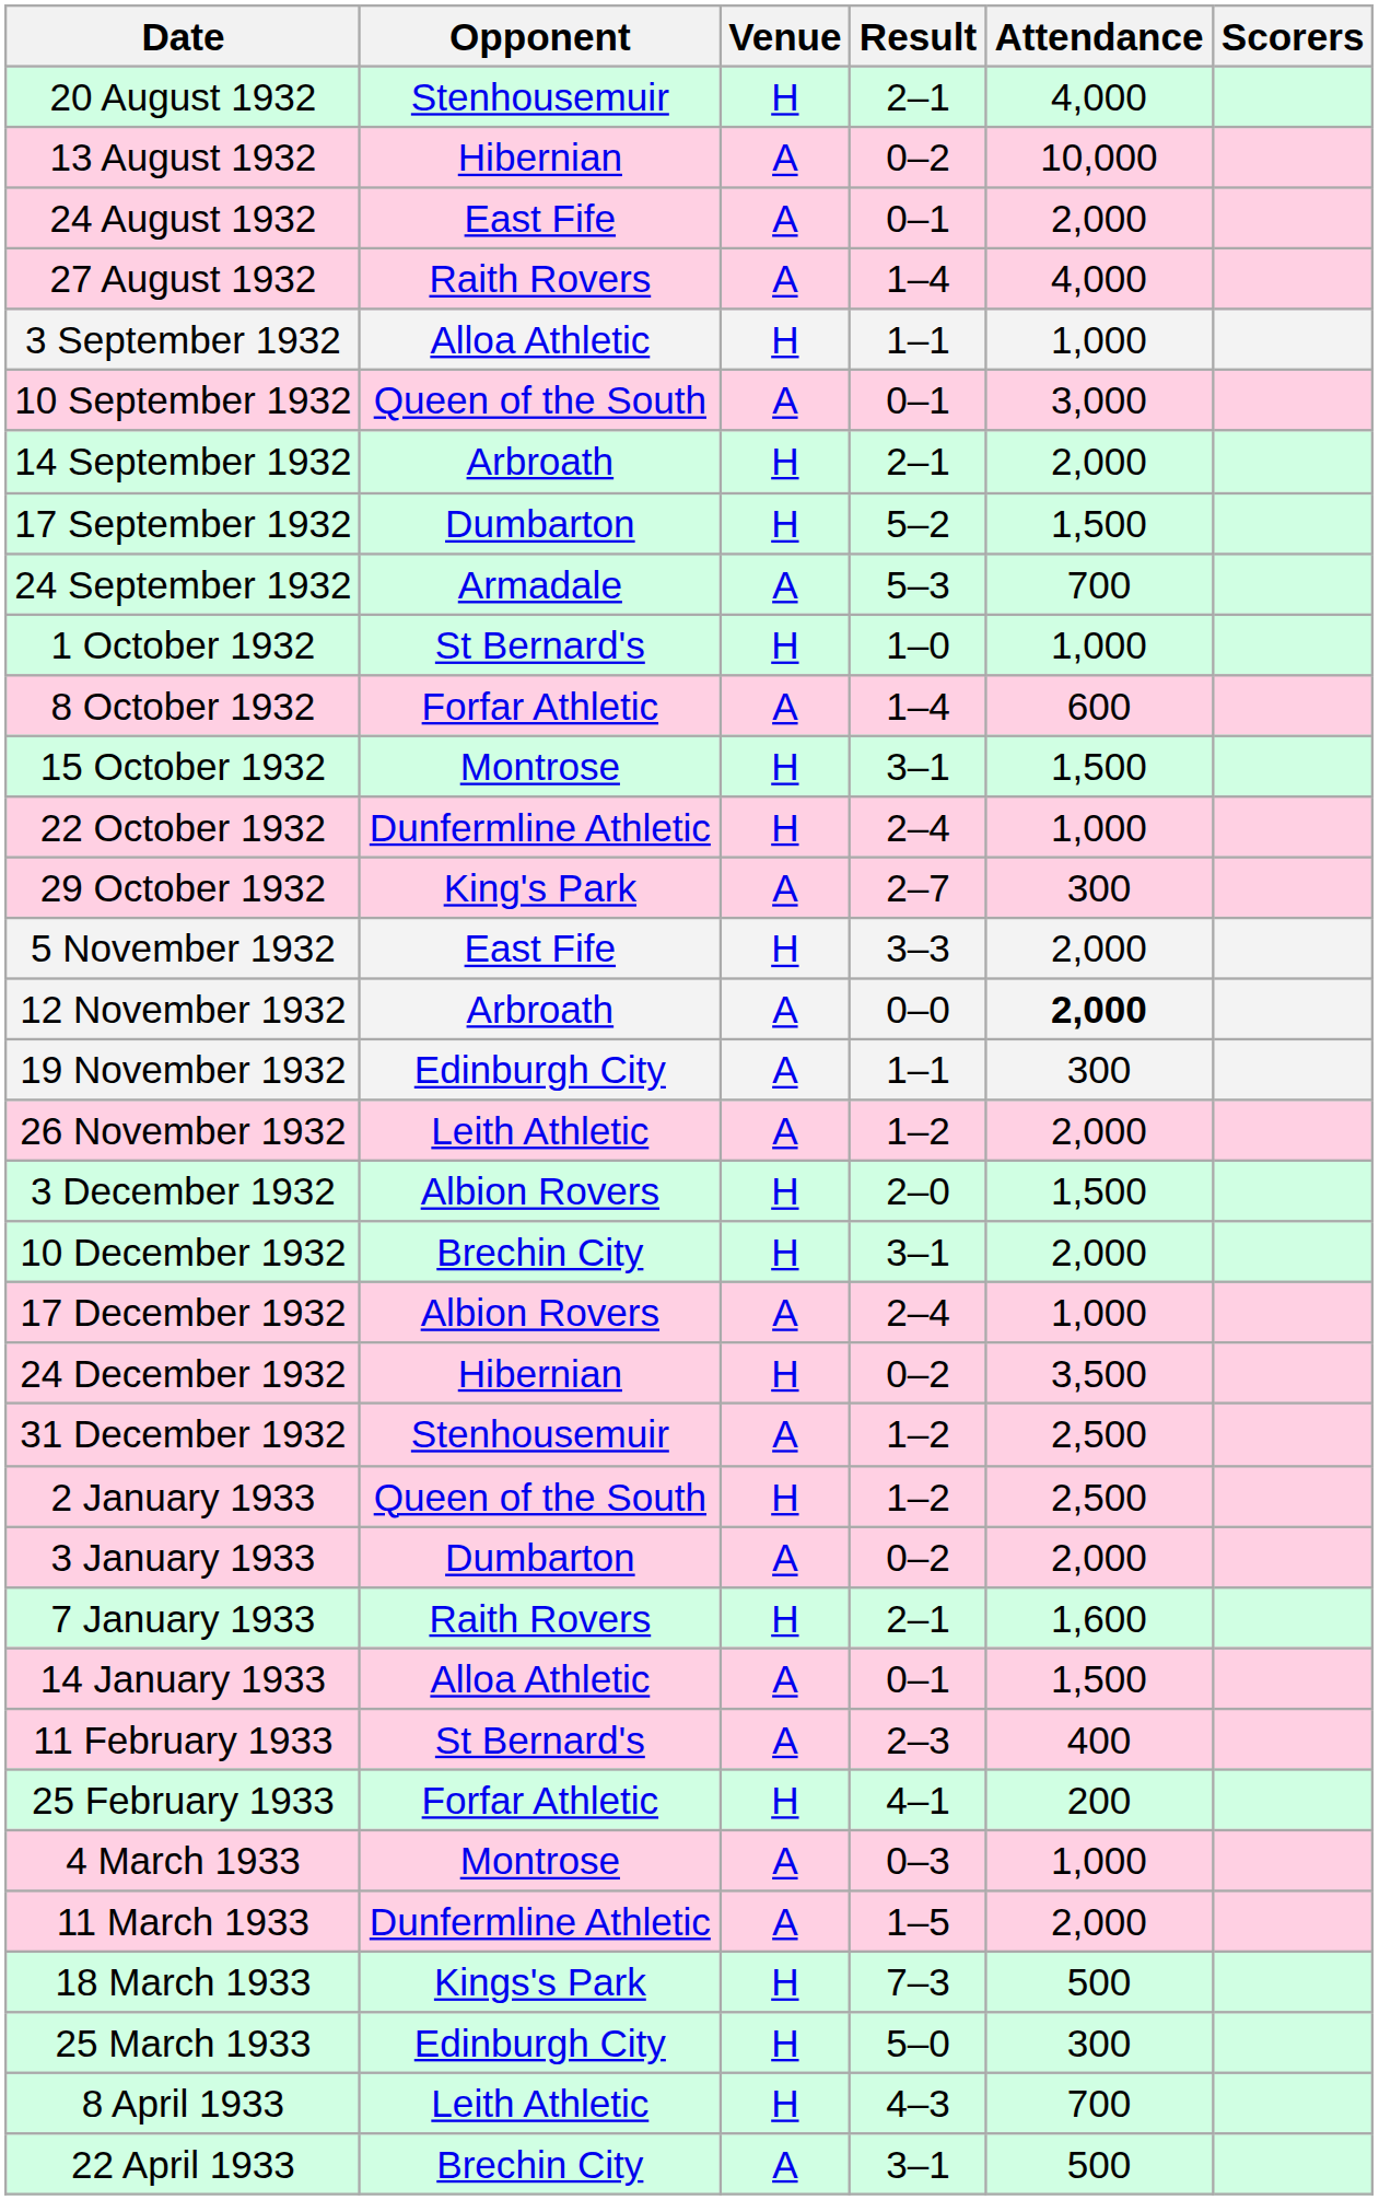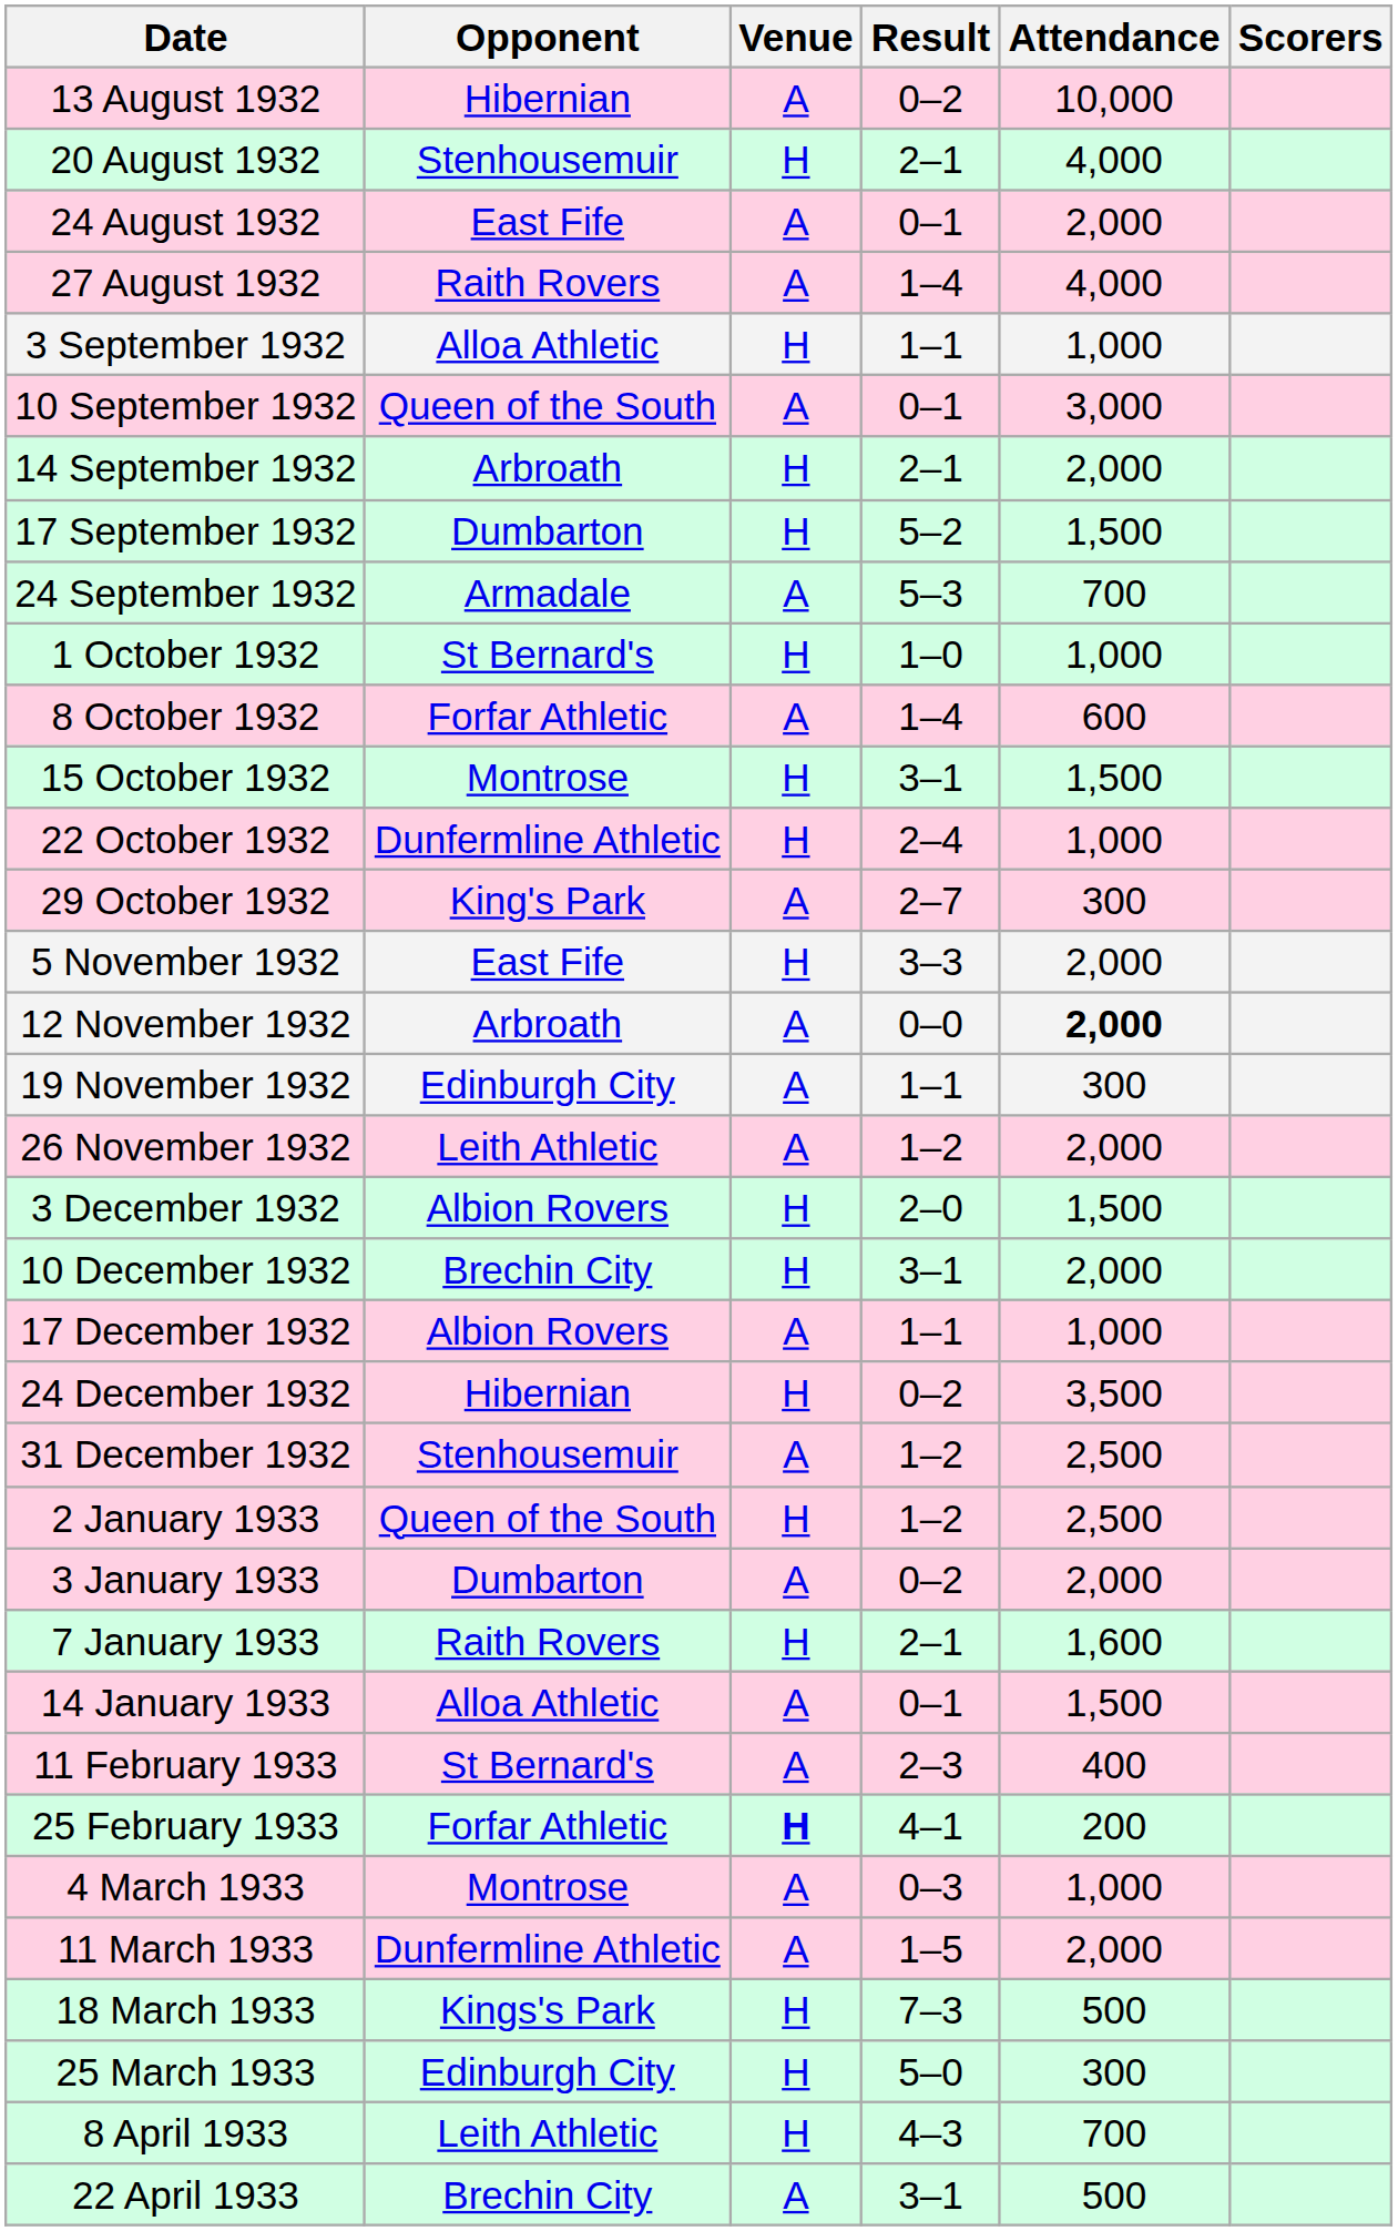 <table class="wikitable sortable" style="font-size:95%; text-align:center">
 <tr>
 <th>Date</th>
 <th>Opponent</th>
 <th>Venue</th>
 <th>Result</th>
 <th>Attendance</th>
 <th>Scorers</th>
 </tr>
+<tr bgcolor = "#ffd0e3">
+<td>13 August 1932</td>
+<td><a href='#'>Hibernian</a></td>
+<td><a href='#'>A</a></td>
+<td>0–2</td>
+<td>10,000</td>
+<td></td>
+</tr>
 <tr bgcolor = "#d0ffe3">
 <td>20 August 1932</td>
 <td><a href='#'>Stenhousemuir</a></td>
 <td><a href='#'>H</a></td>
 <td>2–1</td>
 <td>4,000</td>
-<td></td>
-</tr>
-<tr bgcolor = "#ffd0e3">
-<td>13 August 1932</td>
-<td><a href='#'>Hibernian</a></td>
-<td><a href='#'>A</a></td>
-<td>0–2</td>
-<td>10,000</td>
 <td></td>
 </tr>
 <tr bgcolor = "#ffd0e3">
 <td>24 August 1932</td>
 <td><a href='#'>East Fife</a></td>
 <td><a href='#'>A</a></td>
 <td>0–1</td>
 <td>2,000</td>
 <td></td>
 </tr>
 <tr bgcolor = "#ffd0e3">
 <td>27 August 1932</td>
 <td><a href='#'>Raith Rovers</a></td>
 <td><a href='#'>A</a></td>
 <td>1–4</td>
 <td>4,000</td>
 <td></td>
 </tr>
 <tr bgcolor = "#f3f3f3">
 <td>3 September 1932</td>
 <td><a href='#'>Alloa Athletic</a></td>
 <td><a href='#'>H</a></td>
 <td>1–1</td>
 <td>1,000</td>
 <td></td>
 </tr>
 <tr bgcolor = "#ffd0e3">
 <td>10 September 1932</td>
 <td><a href='#'>Queen of the South</a></td>
 <td><a href='#'>A</a></td>
 <td>0–1</td>
 <td>3,000</td>
 <td></td>
 </tr>
 <tr bgcolor = "#d0ffe3">
 <td>14 September 1932</td>
 <td><a href='#'>Arbroath</a></td>
 <td><a href='#'>H</a></td>
 <td>2–1</td>
 <td>2,000</td>
 <td></td>
 </tr>
 <tr bgcolor = "#d0ffe3">
 <td>17 September 1932</td>
 <td><a href='#'>Dumbarton</a></td>
 <td><a href='#'>H</a></td>
 <td>5–2</td>
 <td>1,500</td>
 <td></td>
 </tr>
 <tr bgcolor = "#d0ffe3">
 <td>24 September 1932</td>
 <td><a href='#'>Armadale</a></td>
 <td><a href='#'>A</a></td>
 <td>5–3</td>
 <td>700</td>
 <td></td>
 </tr>
 <tr bgcolor = "#d0ffe3">
 <td>1 October 1932</td>
 <td><a href='#'>St Bernard's</a></td>
 <td><a href='#'>H</a></td>
 <td>1–0</td>
 <td>1,000</td>
 <td></td>
 </tr>
 <tr bgcolor = "#ffd0e3">
 <td>8 October 1932</td>
 <td><a href='#'>Forfar Athletic</a></td>
 <td><a href='#'>A</a></td>
 <td>1–4</td>
 <td>600</td>
 <td></td>
 </tr>
 <tr bgcolor = "#d0ffe3">
 <td>15 October 1932</td>
 <td><a href='#'>Montrose</a></td>
 <td><a href='#'>H</a></td>
 <td>3–1</td>
 <td>1,500</td>
 <td></td>
 </tr>
 <tr bgcolor = "#ffd0e3">
 <td>22 October 1932</td>
 <td><a href='#'>Dunfermline Athletic</a></td>
 <td><a href='#'>H</a></td>
 <td>2–4</td>
 <td>1,000</td>
 <td></td>
 </tr>
 <tr bgcolor = "#ffd0e3">
 <td>29 October 1932</td>
 <td><a href='#'>King's Park</a></td>
 <td><a href='#'>A</a></td>
 <td>2–7</td>
 <td>300</td>
 <td></td>
 </tr>
 <tr bgcolor = "#f3f3f3">
 <td>5 November 1932</td>
 <td><a href='#'>East Fife</a></td>
 <td><a href='#'>H</a></td>
 <td>3–3</td>
 <td>2,000</td>
 <td></td>
 </tr>
 <tr bgcolor = "#f3f3f3">
 <td>12 November 1932</td>
 <td><a href='#'>Arbroath</a></td>
 <td><a href='#'>A</a></td>
 <td>0–0</td>
 <td><strong>2,000</strong></td>
 <td></td>
 </tr>
 <tr bgcolor = "#f3f3f3">
 <td>19 November 1932</td>
 <td><a href='#'>Edinburgh City</a></td>
 <td><a href='#'>A</a></td>
 <td>1–1</td>
 <td>300</td>
 <td></td>
 </tr>
 <tr bgcolor = "#ffd0e3">
 <td>26 November 1932</td>
 <td><a href='#'>Leith Athletic</a></td>
 <td><a href='#'>A</a></td>
 <td>1–2</td>
 <td>2,000</td>
 <td></td>
 </tr>
 <tr bgcolor = "#d0ffe3">
 <td>3 December 1932</td>
 <td><a href='#'>Albion Rovers</a></td>
 <td><a href='#'>H</a></td>
 <td>2–0</td>
 <td>1,500</td>
 <td></td>
 </tr>
 <tr bgcolor = "#d0ffe3">
 <td>10 December 1932</td>
 <td><a href='#'>Brechin City</a></td>
 <td><a href='#'>H</a></td>
 <td>3–1</td>
 <td>2,000</td>
 <td></td>
 </tr>
 <tr bgcolor = "#ffd0e3">
 <td>17 December 1932</td>
 <td><a href='#'>Albion Rovers</a></td>
 <td><a href='#'>A</a></td>
-<td>2–4</td>
+<td>1–1</td>
 <td>1,000</td>
 <td></td>
 </tr>
 <tr bgcolor = "#ffd0e3">
 <td>24 December 1932</td>
 <td><a href='#'>Hibernian</a></td>
 <td><a href='#'>H</a></td>
 <td>0–2</td>
 <td>3,500</td>
 <td></td>
 </tr>
 <tr bgcolor = "#ffd0e3">
 <td>31 December 1932</td>
 <td><a href='#'>Stenhousemuir</a></td>
 <td><a href='#'>A</a></td>
 <td>1–2</td>
 <td>2,500</td>
 <td></td>
 </tr>
 <tr bgcolor = "#ffd0e3">
 <td>2 January 1933</td>
 <td><a href='#'>Queen of the South</a></td>
 <td><a href='#'>H</a></td>
 <td>1–2</td>
 <td>2,500</td>
 <td></td>
 </tr>
 <tr bgcolor = "#ffd0e3">
 <td>3 January 1933</td>
 <td><a href='#'>Dumbarton</a></td>
 <td><a href='#'>A</a></td>
 <td>0–2</td>
 <td>2,000</td>
 <td></td>
 </tr>
 <tr bgcolor = "#d0ffe3">
 <td>7 January 1933</td>
 <td><a href='#'>Raith Rovers</a></td>
 <td><a href='#'>H</a></td>
 <td>2–1</td>
 <td>1,600</td>
 <td></td>
 </tr>
 <tr bgcolor = "#ffd0e3">
 <td>14 January 1933</td>
 <td><a href='#'>Alloa Athletic</a></td>
 <td><a href='#'>A</a></td>
 <td>0–1</td>
 <td>1,500</td>
 <td></td>
 </tr>
 <tr bgcolor = "#ffd0e3">
 <td>11 February 1933</td>
 <td><a href='#'>St Bernard's</a></td>
 <td><a href='#'>A</a></td>
 <td>2–3</td>
 <td>400</td>
 <td></td>
 </tr>
 <tr bgcolor = "#d0ffe3">
 <td>25 February 1933</td>
 <td><a href='#'>Forfar Athletic</a></td>
-<td><a href='#'>H</a></td>
+<td><strong><a href='#'>H</a></strong></td>
 <td>4–1</td>
 <td>200</td>
 <td></td>
 </tr>
 <tr bgcolor = "#ffd0e3">
 <td>4 March 1933</td>
 <td><a href='#'>Montrose</a></td>
 <td><a href='#'>A</a></td>
 <td>0–3</td>
 <td>1,000</td>
 <td></td>
 </tr>
 <tr bgcolor = "#ffd0e3">
 <td>11 March 1933</td>
 <td><a href='#'>Dunfermline Athletic</a></td>
 <td><a href='#'>A</a></td>
 <td>1–5</td>
 <td>2,000</td>
 <td></td>
 </tr>
 <tr bgcolor = "#d0ffe3">
 <td>18 March 1933</td>
 <td><a href='#'>Kings's Park</a></td>
 <td><a href='#'>H</a></td>
 <td>7–3</td>
 <td>500</td>
 <td></td>
 </tr>
 <tr bgcolor = "#d0ffe3">
 <td>25 March 1933</td>
 <td><a href='#'>Edinburgh City</a></td>
 <td><a href='#'>H</a></td>
 <td>5–0</td>
 <td>300</td>
 <td></td>
 </tr>
 <tr bgcolor = "#d0ffe3">
 <td>8 April 1933</td>
 <td><a href='#'>Leith Athletic</a></td>
 <td><a href='#'>H</a></td>
 <td>4–3</td>
 <td>700</td>
 <td></td>
 </tr>
 <tr bgcolor = "#d0ffe3">
 <td>22 April 1933</td>
 <td><a href='#'>Brechin City</a></td>
 <td><a href='#'>A</a></td>
 <td>3–1</td>
 <td>500</td>
 <td></td>
 </tr>
 </table>
